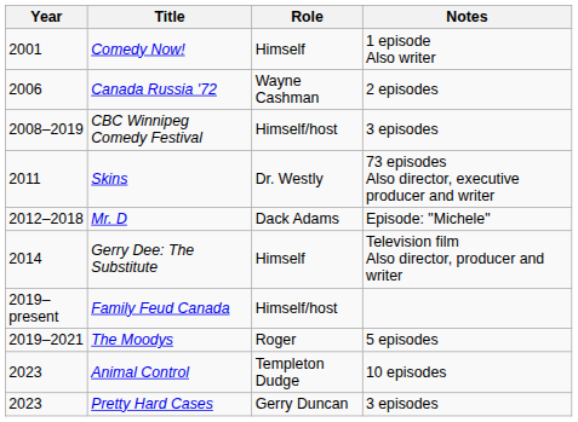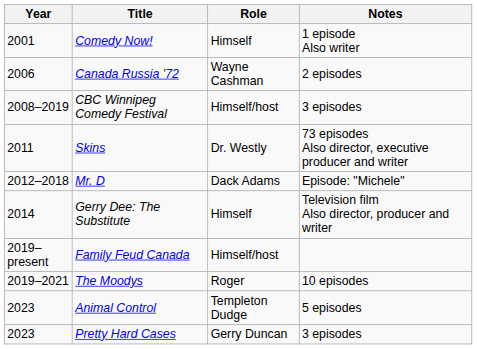 <table class="wikitable unsortable">
 <tr>
 <th>Year</th>
 <th>Title</th>
 <th>Role</th>
 <th class="unsortable">Notes</th>
 </tr>
 <tr>
 <td>2001</td>
 <td><em><a href='#'>Comedy Now!</a></em></td>
 <td>Himself</td>
 <td>1 episode<br>Also writer</td>
 </tr>
 <tr>
 <td>2006</td>
 <td><em><a href='#'>Canada Russia '72</a></em></td>
 <td>Wayne Cashman</td>
 <td>2 episodes</td>
 </tr>
 <tr>
 <td>2008–2019</td>
 <td><em>CBC Winnipeg Comedy Festival</em></td>
 <td>Himself/host</td>
 <td>3 episodes</td>
 </tr>
 <tr>
 <td>2011</td>
 <td><em><a href='#'>Skins</a></em></td>
 <td>Dr. Westly</td>
 <td>73 episodes<br>Also director, executive producer and writer</td>
 </tr>
 <tr>
 <td>2012–2018</td>
 <td><em><a href='#'>Mr. D</a></em></td>
 <td>Dack Adams</td>
 <td>Episode: "Michele"</td>
 </tr>
 <tr>
 <td>2014</td>
 <td><em>Gerry Dee: The Substitute</em></td>
 <td>Himself</td>
 <td>Television film<br>Also director, producer and writer</td>
 </tr>
 <tr>
 <td>2019–present</td>
 <td><em><a href='#'>Family Feud Canada</a></em></td>
 <td>Himself/host</td>
 <td></td>
 </tr>
 <tr>
 <td>2019–2021</td>
 <td><em><a href='#'>The Moodys</a></em></td>
 <td>Roger</td>
-<td>5 episodes</td>
+<td>10 episodes</td>
 </tr>
 <tr>
 <td>2023</td>
 <td><em><a href='#'>Animal Control</a></em></td>
 <td>Templeton Dudge</td>
-<td>10 episodes</td>
+<td>5 episodes</td>
 </tr>
 <tr>
 <td>2023</td>
 <td><em><a href='#'>Pretty Hard Cases</a></em></td>
 <td>Gerry Duncan</td>
 <td>3 episodes</td>
 </tr>
 </table>
